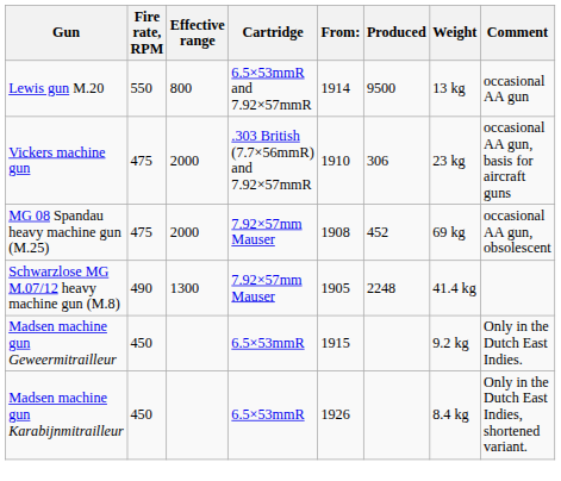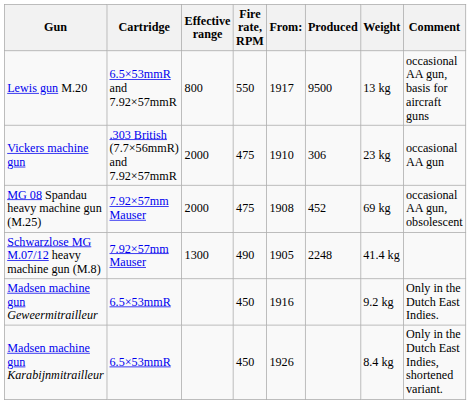 <table class="wikitable sortable">
 <tr>
 <th>Gun</th>
+<th>Cartridge</th>
+<th>Effective range</th>
 <th>Fire rate, RPM</th>
-<th>Effective range</th>
-<th>Cartridge</th>
 <th>From:</th>
 <th>Produced</th>
 <th>Weight</th>
 <th>Comment</th>
 </tr>
 <tr>
 <td><a href='#'>Lewis gun</a> M.20</td>
+<td><a href='#'>6.5×53mmR</a> and 7.92×57mmR</td>
+<td>800</td>
 <td>550</td>
-<td>800</td>
-<td><a href='#'>6.5×53mmR</a> and 7.92×57mmR</td>
-<td>1914</td>
+<td>1917</td>
 <td>9500</td>
 <td>13 kg</td>
+<td>occasional AA gun, basis for aircraft guns</td>
+</tr>
+<tr>
+<td><a href='#'>Vickers machine gun</a></td>
+<td><a href='#'>.303 British</a> (7.7×56mmR) and 7.92×57mmR</td>
+<td>2000</td>
+<td>475</td>
+<td>1910</td>
+<td>306</td>
+<td>23 kg</td>
 <td>occasional AA gun</td>
 </tr>
 <tr>
-<td><a href='#'>Vickers machine gun</a></td>
+<td><a href='#'>MG 08</a> Spandau heavy machine gun (M.25)</td>
+<td><a href='#'>7.92×57mm Mauser</a></td>
+<td>2000</td>
 <td>475</td>
-<td>2000</td>
-<td><a href='#'>.303 British</a> (7.7×56mmR) and 7.92×57mmR</td>
-<td>1910</td>
-<td>306</td>
-<td>23 kg</td>
-<td>occasional AA gun, basis for aircraft guns</td>
-</tr>
-<tr>
-<td><a href='#'>MG 08</a> Spandau heavy machine gun (M.25)</td>
-<td>475</td>
-<td>2000</td>
-<td><a href='#'>7.92×57mm Mauser</a></td>
 <td>1908</td>
 <td>452</td>
 <td>69 kg</td>
 <td>occasional AA gun, obsolescent</td>
 </tr>
 <tr>
 <td><a href='#'>Schwarzlose MG M.07/12</a> heavy machine gun (M.8)</td>
+<td><a href='#'>7.92×57mm Mauser</a></td>
+<td>1300</td>
 <td>490</td>
-<td>1300</td>
-<td><a href='#'>7.92×57mm Mauser</a></td>
 <td>1905</td>
 <td>2248</td>
 <td>41.4 kg</td>
 <td></td>
 </tr>
 <tr>
 <td><a href='#'>Madsen machine gun</a> <em>Geweermitrailleur</em></td>
+<td><a href='#'>6.5×53mmR</a></td>
+<td></td>
 <td>450</td>
-<td></td>
-<td><a href='#'>6.5×53mmR</a></td>
-<td>1915</td>
+<td>1916</td>
 <td></td>
 <td>9.2 kg</td>
 <td>Only in the Dutch East Indies.</td>
 </tr>
 <tr>
 <td><a href='#'>Madsen machine gun</a> <em>Karabijnmitrailleur</em></td>
+<td><a href='#'>6.5×53mmR</a></td>
+<td></td>
 <td>450</td>
-<td></td>
-<td><a href='#'>6.5×53mmR</a></td>
 <td>1926</td>
 <td></td>
 <td>8.4 kg</td>
 <td>Only in the Dutch East Indies, shortened variant.</td>
 </tr>
 </table>
